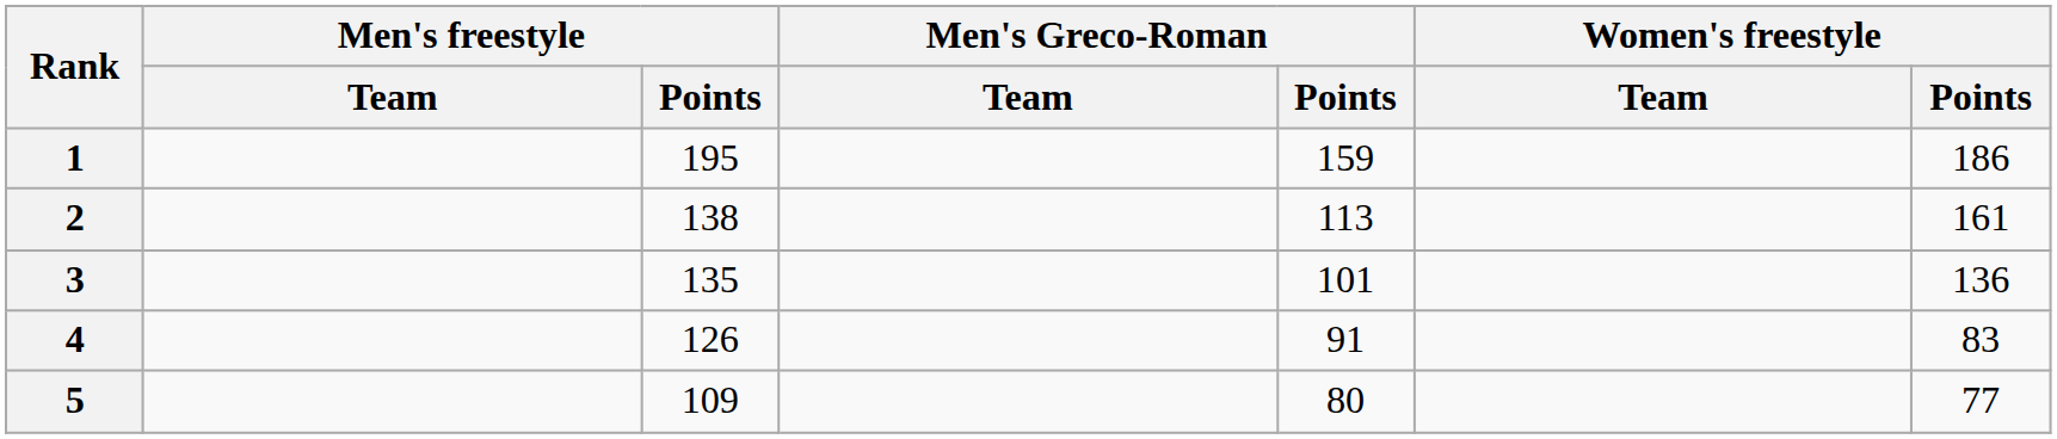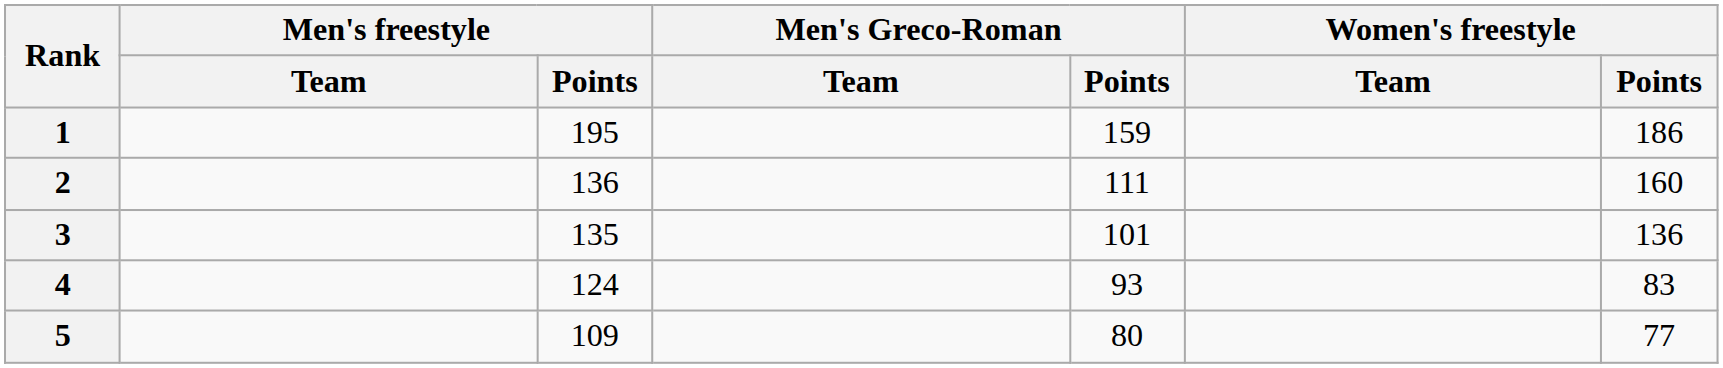 <table class="wikitable" style="text-align:center;">
 <tr>
 <th rowspan="2" width="50">Rank</th>
 <th colspan="2">Men's freestyle</th>
 <th colspan="2">Men's Greco-Roman</th>
 <th colspan="2">Women's freestyle</th>
 </tr>
 <tr>
 <th width="200">Team</th>
 <th width="50">Points</th>
 <th width="200">Team</th>
 <th width="50">Points</th>
 <th width="200">Team</th>
 <th width="50">Points</th>
 </tr>
 <tr>
 <th>1</th>
 <td align="left"></td>
 <td>195</td>
 <td align="left"></td>
 <td>159</td>
 <td align="left"></td>
 <td>186</td>
 </tr>
 <tr>
 <th>2</th>
 <td align="left"></td>
-<td>138</td>
+<td>136</td>
 <td align="left"></td>
-<td>113</td>
+<td>111</td>
 <td align="left"></td>
-<td>161</td>
+<td>160</td>
 </tr>
 <tr>
 <th>3</th>
 <td align="left"></td>
 <td>135</td>
 <td align="left"></td>
 <td>101</td>
 <td align="left"></td>
 <td>136</td>
 </tr>
 <tr>
 <th>4</th>
 <td align="left"></td>
-<td>126</td>
+<td>124</td>
 <td align="left"></td>
-<td>91</td>
+<td>93</td>
 <td align="left"></td>
 <td>83</td>
 </tr>
 <tr>
 <th>5</th>
 <td align="left"></td>
 <td>109</td>
 <td align="left"></td>
 <td>80</td>
 <td align="left"></td>
 <td>77</td>
 </tr>
 </table>
